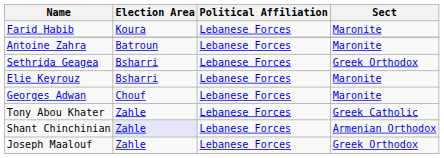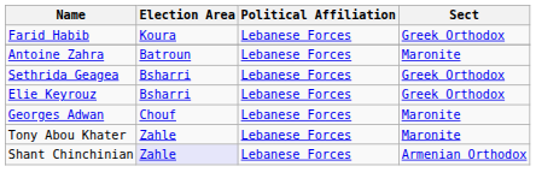 <table class="wikitable sortable">
 <tr>
 <th>Name</th>
 <th>Election Area</th>
 <th>Political Affiliation</th>
 <th>Sect</th>
 </tr>
 <tr>
 <td><a href='#'>Farid Habib</a></td>
 <td><a href='#'>Koura</a></td>
 <td> <a href='#'>Lebanese Forces</a></td>
-<td><a href='#'>Maronite</a></td>
+<td><a href='#'>Greek Orthodox</a></td>
 </tr>
 <tr>
 </tr>
 <tr>
 <td><a href='#'>Antoine Zahra</a></td>
 <td><a href='#'>Batroun</a></td>
 <td> <a href='#'>Lebanese Forces</a></td>
 <td><a href='#'>Maronite</a></td>
 </tr>
 <tr>
 <td><a href='#'>Sethrida Geagea</a></td>
 <td><a href='#'>Bsharri</a></td>
 <td> <a href='#'>Lebanese Forces</a></td>
 <td><a href='#'>Greek Orthodox</a></td>
 </tr>
 <tr>
 <td><a href='#'>Elie Keyrouz</a></td>
 <td><a href='#'>Bsharri</a></td>
 <td> <a href='#'>Lebanese Forces</a></td>
-<td><a href='#'>Maronite</a></td>
+<td><a href='#'>Greek Orthodox</a></td>
 </tr>
 <tr>
 <td><a href='#'>Georges Adwan</a></td>
 <td><a href='#'>Chouf</a></td>
 <td> <a href='#'>Lebanese Forces</a></td>
 <td><a href='#'>Maronite</a></td>
 </tr>
 <tr>
 <td>Tony Abou Khater</td>
 <td><a href='#'>Zahle</a></td>
 <td> <a href='#'>Lebanese Forces</a></td>
-<td><a href='#'>Greek Catholic</a></td>
+<td><a href='#'>Maronite</a></td>
 </tr>
 <tr>
 <td>Shant Chinchinian</td>
 <td style="background: lavender;"><a href='#'>Zahle</a></td>
 <td> <a href='#'>Lebanese Forces</a></td>
 <td><a href='#'>Armenian Orthodox</a></td>
 </tr>
-<tr>
-<td>Joseph Maalouf</td>
-<td><a href='#'>Zahle</a></td>
-<td> <a href='#'>Lebanese Forces</a></td>
-<td><a href='#'>Greek Orthodox</a></td>
-</tr>
 </table>
